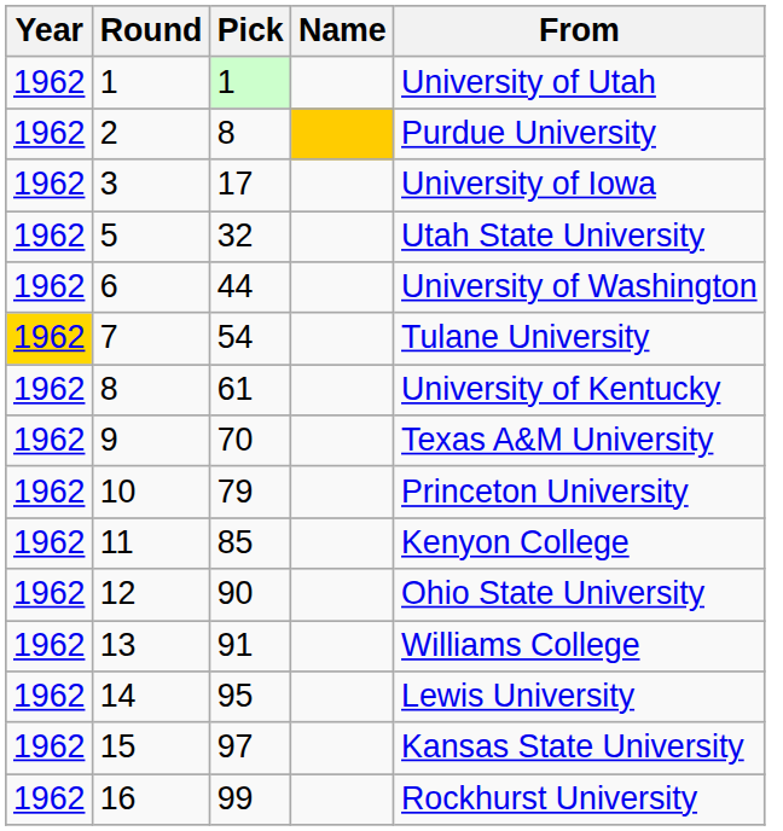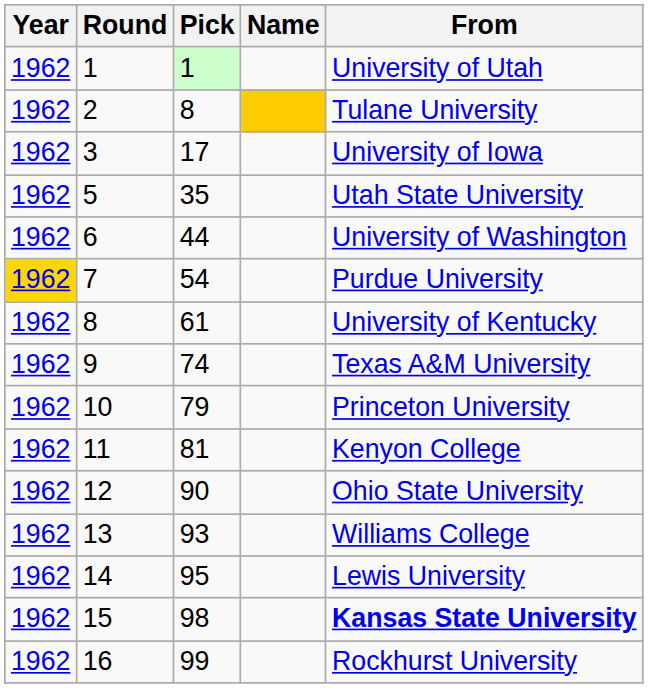 <table class="wikitable sortable">
 <tr>
 <th>Year</th>
 <th>Round</th>
 <th>Pick</th>
 <th>Name</th>
 <th>From</th>
 </tr>
 <tr>
 <td><a href='#'>1962</a></td>
 <td>1</td>
 <td bgcolor="#CCFFCC">1</td>
 <td></td>
 <td><a href='#'>University of Utah</a></td>
 </tr>
 <tr>
 <td><a href='#'>1962</a></td>
 <td>2</td>
 <td>8</td>
 <td bgcolor="FFCC00"></td>
-<td><a href='#'>Purdue University</a></td>
+<td><a href='#'>Tulane University</a></td>
 </tr>
 <tr>
 <td><a href='#'>1962</a></td>
 <td>3</td>
 <td>17</td>
 <td></td>
 <td><a href='#'>University of Iowa</a></td>
 </tr>
 <tr>
 <td><a href='#'>1962</a></td>
 <td>5</td>
-<td>32</td>
+<td>35</td>
 <td></td>
 <td><a href='#'>Utah State University</a></td>
 </tr>
 <tr>
 <td><a href='#'>1962</a></td>
 <td>6</td>
 <td>44</td>
 <td></td>
 <td><a href='#'>University of Washington</a></td>
 </tr>
 <tr>
 <td style="background: gold;"><a href='#'>1962</a></td>
 <td>7</td>
 <td>54</td>
 <td></td>
-<td><a href='#'>Tulane University</a></td>
+<td><a href='#'>Purdue University</a></td>
 </tr>
 <tr>
 <td><a href='#'>1962</a></td>
 <td>8</td>
 <td>61</td>
 <td></td>
 <td><a href='#'>University of Kentucky</a></td>
 </tr>
 <tr>
 <td><a href='#'>1962</a></td>
 <td>9</td>
-<td>70</td>
+<td>74</td>
 <td></td>
 <td><a href='#'>Texas A&M University</a></td>
 </tr>
 <tr>
 <td><a href='#'>1962</a></td>
 <td>10</td>
 <td>79</td>
 <td></td>
 <td><a href='#'>Princeton University</a></td>
 </tr>
 <tr>
 <td><a href='#'>1962</a></td>
 <td>11</td>
-<td>85</td>
+<td>81</td>
 <td></td>
 <td><a href='#'>Kenyon College</a></td>
 </tr>
 <tr>
 <td><a href='#'>1962</a></td>
 <td>12</td>
 <td>90</td>
 <td></td>
 <td><a href='#'>Ohio State University</a></td>
 </tr>
 <tr>
 <td><a href='#'>1962</a></td>
 <td>13</td>
-<td>91</td>
+<td>93</td>
 <td></td>
 <td><a href='#'>Williams College</a></td>
 </tr>
 <tr>
 <td><a href='#'>1962</a></td>
 <td>14</td>
 <td>95</td>
 <td></td>
 <td><a href='#'>Lewis University</a></td>
 </tr>
 <tr>
 <td><a href='#'>1962</a></td>
 <td>15</td>
-<td>97</td>
+<td>98</td>
 <td></td>
-<td><a href='#'>Kansas State University</a></td>
+<td><strong><a href='#'>Kansas State University</a></strong></td>
 </tr>
 <tr>
 <td><a href='#'>1962</a></td>
 <td>16</td>
 <td>99</td>
 <td></td>
 <td><a href='#'>Rockhurst University</a></td>
 </tr>
 </table>
